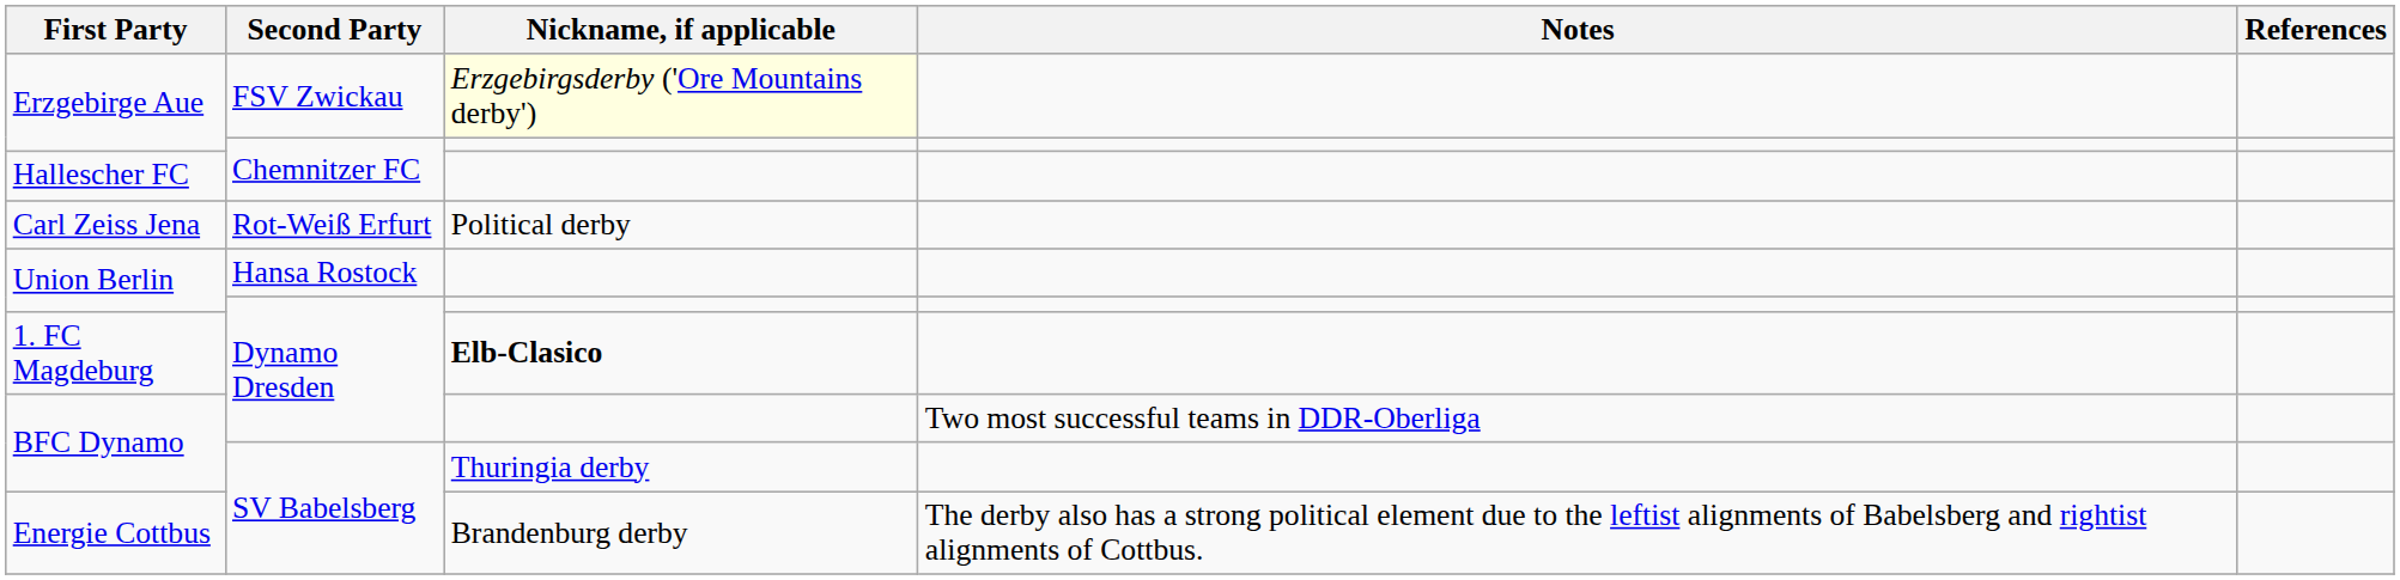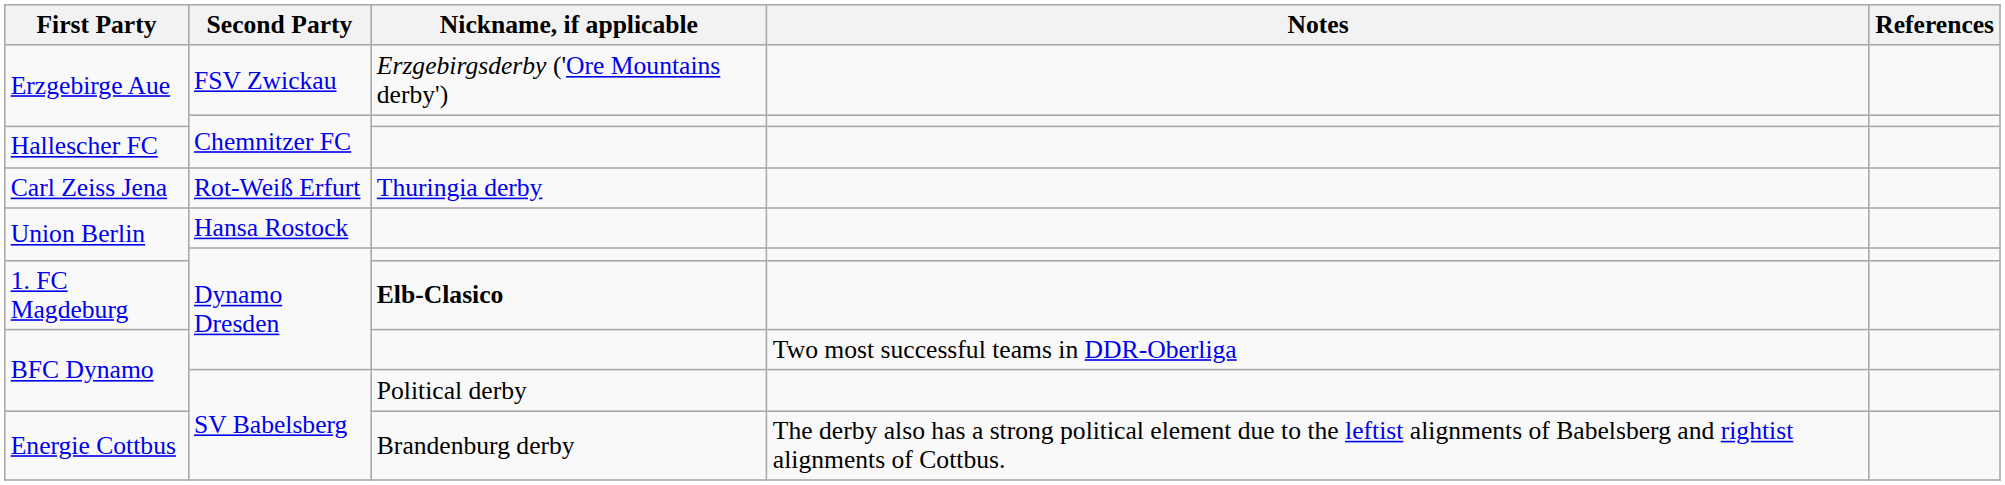 <table class="wikitable">
 <tr>
 <th>First Party</th>
 <th>Second Party</th>
 <th>Nickname, if applicable</th>
 <th>Notes</th>
 <th>References</th>
 </tr>
 <tr>
 <td rowspan="2"><a href='#'>Erzgebirge Aue</a></td>
 <td><a href='#'>FSV Zwickau</a></td>
-<td style="background: lightyellow;"><em>Erzgebirgsderby</em> ('<a href='#'>Ore Mountains</a> derby')</td>
+<td><em>Erzgebirgsderby</em> ('<a href='#'>Ore Mountains</a> derby')</td>
 <td></td>
 <td></td>
 </tr>
 <tr>
 <td rowspan="2"><a href='#'>Chemnitzer FC</a></td>
 <td></td>
 <td></td>
 <td></td>
 </tr>
 <tr>
 <td><a href='#'>Hallescher FC</a></td>
 <td></td>
 <td></td>
 <td></td>
 </tr>
 <tr>
 <td><a href='#'>Carl Zeiss Jena</a></td>
 <td><a href='#'>Rot-Weiß Erfurt</a></td>
-<td>Political derby</td>
+<td><a href='#'>Thuringia derby</a></td>
 <td></td>
 <td></td>
 </tr>
 <tr>
 <td rowspan="2"><a href='#'>Union Berlin</a></td>
 <td><a href='#'>Hansa Rostock</a></td>
 <td></td>
 <td></td>
 <td></td>
 </tr>
 <tr>
 <td rowspan="3"><a href='#'>Dynamo Dresden</a></td>
 <td></td>
 <td></td>
 <td></td>
 </tr>
 <tr>
 <td><a href='#'>1. FC Magdeburg</a></td>
 <td><strong>Elb-Clasico</strong></td>
 <td></td>
 <td></td>
 </tr>
 <tr>
 <td rowspan="2"><a href='#'>BFC Dynamo</a></td>
 <td></td>
 <td>Two most successful teams in <a href='#'>DDR-Oberliga</a></td>
 <td></td>
 </tr>
 <tr>
 <td rowspan="2"><a href='#'>SV Babelsberg</a></td>
-<td><a href='#'>Thuringia derby</a></td>
+<td>Political derby</td>
 <td></td>
 <td></td>
 </tr>
 <tr>
 <td><a href='#'>Energie Cottbus</a></td>
 <td>Brandenburg derby</td>
 <td>The derby also has a strong political element due to the <a href='#'>leftist</a> alignments of Babelsberg and <a href='#'>rightist</a> alignments of Cottbus.</td>
 <td></td>
 </tr>
 </table>
